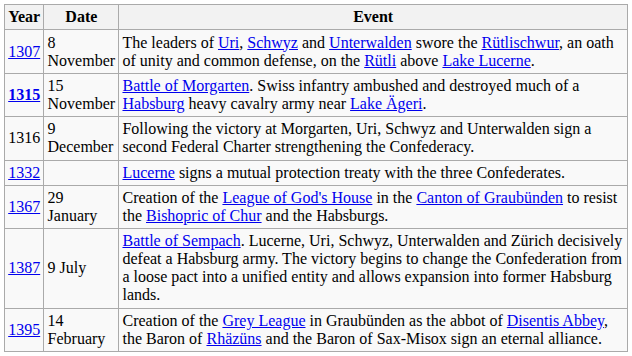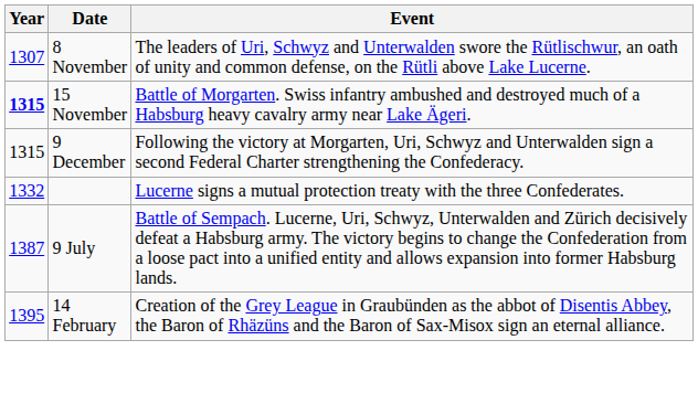 <table class="wikitable" width="100%">
 <tr>
 <th style="width: 6%;">Year</th>
 <th style="width: 10%;">Date</th>
 <th>Event</th>
 </tr>
 <tr>
 <td><a href='#'>1307</a></td>
 <td>8 November</td>
 <td>The leaders of <a href='#'>Uri</a>, <a href='#'>Schwyz</a> and <a href='#'>Unterwalden</a> swore the <a href='#'>Rütlischwur</a>, an oath of unity and common defense, on the <a href='#'>Rütli</a> above <a href='#'>Lake Lucerne</a>.</td>
 </tr>
 <tr>
 <td><strong><a href='#'>1315</a></strong></td>
 <td>15 November</td>
 <td><a href='#'>Battle of Morgarten</a>. Swiss infantry ambushed and destroyed much of a <a href='#'>Habsburg</a> heavy cavalry army near <a href='#'>Lake Ägeri</a>.</td>
 </tr>
 <tr>
-<td>1316</td>
+<td>1315</td>
 <td>9 December</td>
 <td>Following the victory at Morgarten, Uri, Schwyz and Unterwalden sign a second Federal Charter strengthening the Confederacy.</td>
 </tr>
 <tr>
 <td><a href='#'>1332</a></td>
 <td></td>
 <td><a href='#'>Lucerne</a> signs a mutual protection treaty with the three Confederates.</td>
-</tr>
-<tr>
-<td><a href='#'>1367</a></td>
-<td>29 January</td>
-<td>Creation of the <a href='#'>League of God's House</a> in the <a href='#'>Canton of Graubünden</a> to resist the <a href='#'>Bishopric of Chur</a> and the Habsburgs.</td>
 </tr>
 <tr>
 <td><a href='#'>1387</a></td>
 <td>9 July</td>
 <td><a href='#'>Battle of Sempach</a>. Lucerne, Uri, Schwyz, Unterwalden and Zürich decisively defeat a Habsburg army. The victory begins to change the Confederation from a loose pact into a unified entity and allows expansion into former Habsburg lands.</td>
 </tr>
 <tr>
 <td><a href='#'>1395</a></td>
 <td>14 February</td>
 <td>Creation of the <a href='#'>Grey League</a> in Graubünden as the abbot of <a href='#'>Disentis Abbey</a>, the Baron of <a href='#'>Rhäzüns</a> and the Baron of Sax-Misox sign an eternal alliance.</td>
 </tr>
 </table>
